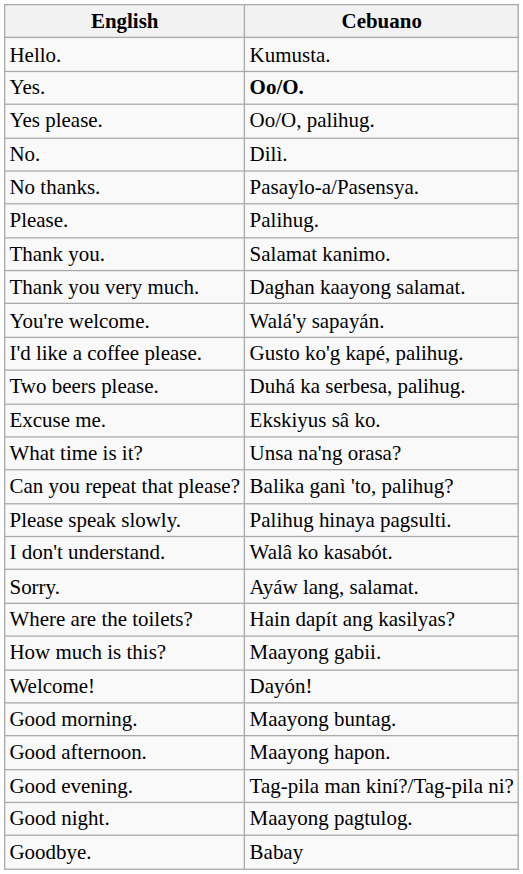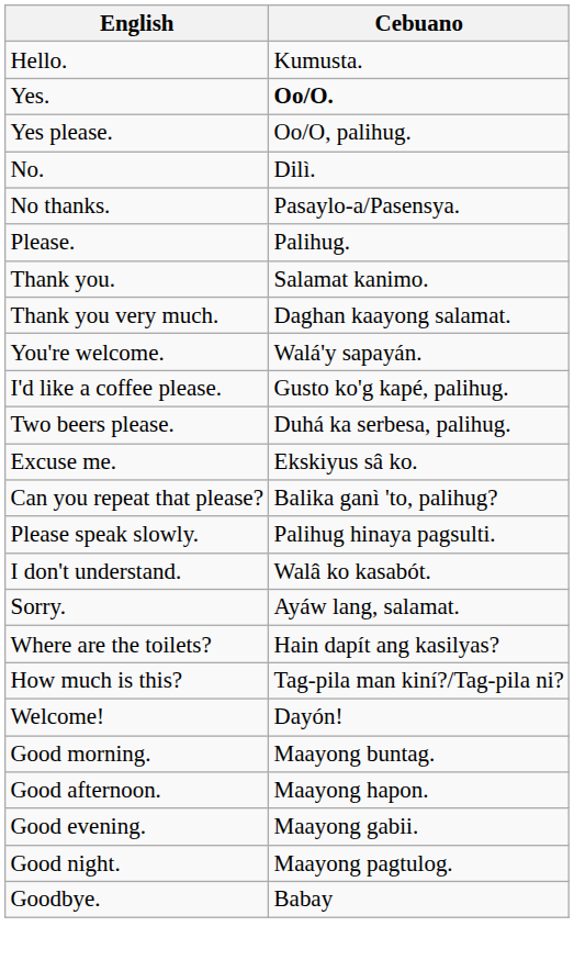 <table class="wikitable">
 <tr>
 <th>English</th>
 <th>Cebuano</th>
 </tr>
 <tr>
 <td>Hello.</td>
 <td>Kumusta.</td>
 </tr>
 <tr>
 <td>Yes.</td>
 <td><strong>Oo/O.</strong></td>
 </tr>
 <tr>
 <td>Yes please.</td>
 <td>Oo/O, palihug.</td>
 </tr>
 <tr>
 <td>No.</td>
 <td>Dilì.</td>
 </tr>
 <tr>
 <td>No thanks.</td>
 <td>Pasaylo-a/Pasensya.</td>
 </tr>
 <tr>
 <td>Please.</td>
 <td>Palihug.</td>
 </tr>
 <tr>
 <td>Thank you.</td>
 <td>Salamat kanimo.</td>
 </tr>
 <tr>
 <td>Thank you very much.</td>
 <td>Daghan kaayong salamat.</td>
 </tr>
 <tr>
 <td>You're welcome.</td>
 <td>Walá'y sapayán.</td>
 </tr>
 <tr>
 <td>I'd like a coffee please.</td>
 <td>Gusto ko'g kapé, palihug.</td>
 </tr>
 <tr>
 <td>Two beers please.</td>
 <td>Duhá ka serbesa, palihug.</td>
 </tr>
 <tr>
 <td>Excuse me.</td>
 <td>Ekskiyus sâ ko.</td>
 </tr>
 <tr>
-<td>What time is it?</td>
-<td>Unsa na'ng orasa?</td>
-</tr>
-<tr>
 <td>Can you repeat that please?</td>
 <td>Balika ganì 'to, palihug?</td>
 </tr>
 <tr>
 <td>Please speak slowly.</td>
 <td>Palihug hinaya pagsulti.</td>
 </tr>
 <tr>
 <td>I don't understand.</td>
 <td>Walâ ko kasabót.</td>
 </tr>
 <tr>
 <td>Sorry.</td>
 <td>Ayáw lang, salamat.</td>
 </tr>
 <tr>
 <td>Where are the toilets?</td>
 <td>Hain dapít ang kasilyas?</td>
 </tr>
 <tr>
 <td>How much is this?</td>
-<td>Maayong gabii.</td>
+<td>Tag-pila man kiní?/Tag-pila ni?</td>
 </tr>
 <tr>
 <td>Welcome!</td>
 <td>Dayón!</td>
 </tr>
 <tr>
 <td>Good morning.</td>
 <td>Maayong buntag.</td>
 </tr>
 <tr>
 <td>Good afternoon.</td>
 <td>Maayong hapon.</td>
 </tr>
 <tr>
 <td>Good evening.</td>
-<td>Tag-pila man kiní?/Tag-pila ni?</td>
+<td>Maayong gabii.</td>
 </tr>
 <tr>
 <td>Good night.</td>
 <td>Maayong pagtulog.</td>
 </tr>
 <tr>
 <td>Goodbye.</td>
 <td>Babay</td>
 </tr>
 </table>
